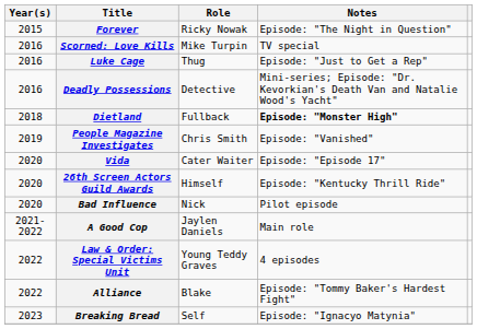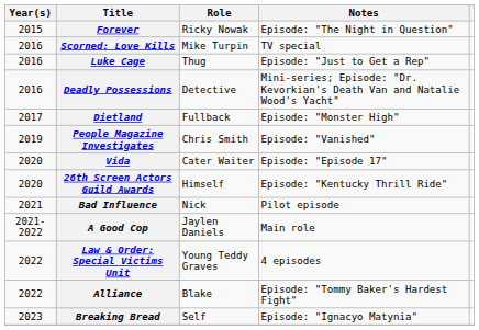 <table class="wikitable sortable plainrowheaders">
 <tr>
 <th scope="col">Year(s)</th>
 <th scope="col">Title</th>
 <th scope="col">Role</th>
 <th scope="col" class="unsortable">Notes</th>
 <th scope="col" class="unsortable"></th>
 </tr>
 <tr>
 <td style="text-align:center;">2015</td>
 <th scope="row"><em><a href='#'>Forever</a></em></th>
 <td>Ricky Nowak</td>
 <td>Episode: "The Night in Question"</td>
 <td></td>
 </tr>
 <tr>
 <td style="text-align:center;">2016</td>
 <th scope="row"><em><a href='#'>Scorned: Love Kills</a></em></th>
 <td>Mike Turpin</td>
 <td>TV special</td>
 <td></td>
 </tr>
 <tr>
 <td style="text-align:center">2016</td>
 <th scope="row"><em><a href='#'>Luke Cage</a></em></th>
 <td>Thug</td>
 <td>Episode: "Just to Get a Rep"</td>
 <td></td>
 </tr>
 <tr>
 <td style="text-align:center">2016</td>
 <th scope="row"><em><a href='#'>Deadly Possessions</a></em></th>
 <td>Detective</td>
 <td>Mini-series; Episode: "Dr. Kevorkian's Death Van and Natalie Wood's Yacht"</td>
 <td></td>
 </tr>
 <tr>
-<td style="text-align:center">2018</td>
+<td style="text-align:center">2017</td>
 <th scope="row"><em><a href='#'>Dietland</a></em></th>
 <td>Fullback</td>
-<td><strong>Episode: "Monster High"</strong></td>
+<td>Episode: "Monster High"</td>
 <td></td>
 </tr>
 <tr>
 <td style="text-align:center">2019</td>
 <th scope="row"><em><a href='#'>People Magazine Investigates</a></em></th>
 <td>Chris Smith</td>
 <td>Episode: "Vanished"</td>
 <td></td>
 </tr>
 <tr>
 <td style="text-align:center">2020</td>
 <th scope="row"><em><a href='#'>Vida</a></em></th>
 <td>Cater Waiter</td>
 <td>Episode: "Episode 17"</td>
 <td></td>
 </tr>
 <tr>
 <td style="text-align:center">2020</td>
 <th scope="row"><em><a href='#'>26th Screen Actors Guild Awards</a></em></th>
 <td>Himself</td>
 <td>Episode: "Kentucky Thrill Ride"</td>
 <td></td>
 </tr>
 <tr>
-<td style="text-align:center">2020</td>
+<td style="text-align:center">2021</td>
 <th scope="row"><em>Bad Influence</em></th>
 <td>Nick</td>
 <td>Pilot episode</td>
 <td></td>
 </tr>
 <tr>
 <td style="text-align:center">2021-2022</td>
 <th scope="row"><em>A Good Cop</em></th>
 <td>Jaylen Daniels</td>
 <td>Main role</td>
 <td></td>
 </tr>
 <tr>
 <td style="text-align:center">2022</td>
 <th scope="row"><em><a href='#'>Law & Order: Special Victims Unit</a></em></th>
 <td>Young Teddy Graves</td>
 <td>4 episodes</td>
 <td></td>
 </tr>
 <tr>
 <td style="text-align:center">2022</td>
 <th scope="row"><em>Alliance</em></th>
 <td>Blake</td>
 <td>Episode: "Tommy Baker's Hardest Fight"</td>
 <td></td>
 </tr>
 <tr>
 <td style="text-align:center">2023</td>
 <th scope="row"><em>Breaking Bread</em></th>
 <td>Self</td>
 <td>Episode: "Ignacyo Matynia"</td>
 <td></td>
 </tr>
 <tr>
 </tr>
 </table>
